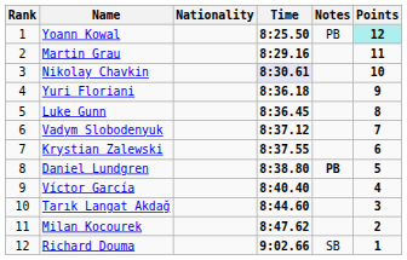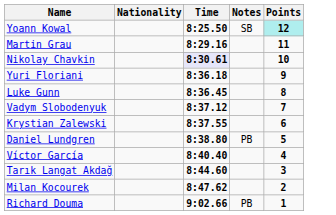 <table class="wikitable sortable" style="text-align:center">
 <tr>
-<th>Rank</th>
 <th>Name</th>
 <th>Nationality</th>
 <th>Time</th>
 <th>Notes</th>
 <th>Points</th>
 </tr>
 <tr>
-<td>1</td>
 <td align=left><a href='#'>Yoann Kowal</a></td>
 <td align=left></td>
 <td><strong>8:25.50</strong></td>
-<td>PB</td>
+<td>SB</td>
 <td style="background: paleturquoise;"><strong>12</strong></td>
 </tr>
 <tr>
-<td>2</td>
 <td align=left><a href='#'>Martin Grau</a></td>
 <td align=left></td>
 <td><strong>8:29.16</strong></td>
 <td></td>
 <td><strong>11</strong></td>
 </tr>
 <tr>
-<td>3</td>
 <td align=left><a href='#'>Nikolay Chavkin</a></td>
 <td align=left></td>
 <td style="background: lavender;"><strong>8:30.61</strong></td>
 <td></td>
 <td><strong>10</strong></td>
 </tr>
 <tr>
-<td>4</td>
 <td align=left><a href='#'>Yuri Floriani</a></td>
 <td align=left></td>
 <td><strong>8:36.18</strong></td>
 <td></td>
 <td><strong>9</strong></td>
 </tr>
 <tr>
-<td>5</td>
 <td align=left><a href='#'>Luke Gunn</a></td>
 <td align=left></td>
 <td><strong>8:36.45</strong></td>
 <td></td>
 <td><strong>8</strong></td>
 </tr>
 <tr>
-<td>6</td>
 <td align=left><a href='#'>Vadym Slobodenyuk</a></td>
 <td align=left></td>
 <td><strong>8:37.12</strong></td>
 <td></td>
 <td><strong>7</strong></td>
 </tr>
 <tr>
-<td>7</td>
 <td align=left><a href='#'>Krystian Zalewski</a></td>
 <td align=left></td>
 <td><strong>8:37.55</strong></td>
 <td></td>
 <td><strong>6</strong></td>
 </tr>
 <tr>
-<td>8</td>
 <td align=left><a href='#'>Daniel Lundgren</a></td>
 <td align=left></td>
 <td><strong>8:38.80</strong></td>
-<td><strong>PB</strong></td>
+<td>PB</td>
 <td><strong>5</strong></td>
 </tr>
 <tr>
-<td>9</td>
 <td align=left><a href='#'>Víctor García</a></td>
 <td align=left></td>
 <td><strong>8:40.40</strong></td>
 <td></td>
 <td><strong>4</strong></td>
 </tr>
 <tr>
-<td>10</td>
 <td align=left><a href='#'>Tarık Langat Akdağ</a></td>
 <td align=left></td>
 <td><strong>8:44.60</strong></td>
 <td></td>
 <td><strong>3</strong></td>
 </tr>
 <tr>
-<td>11</td>
 <td align=left><a href='#'>Milan Kocourek</a></td>
 <td align=left></td>
 <td><strong>8:47.62</strong></td>
 <td></td>
 <td><strong>2</strong></td>
 </tr>
 <tr>
-<td>12</td>
 <td align=left><a href='#'>Richard Douma</a></td>
 <td align=left></td>
 <td><strong>9:02.66</strong></td>
-<td>SB</td>
+<td>PB</td>
 <td><strong>1</strong></td>
 </tr>
 </table>
